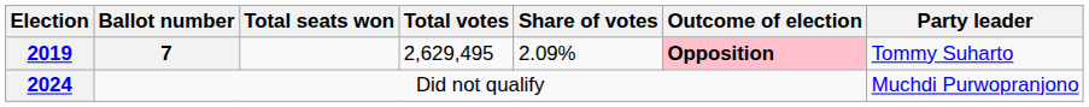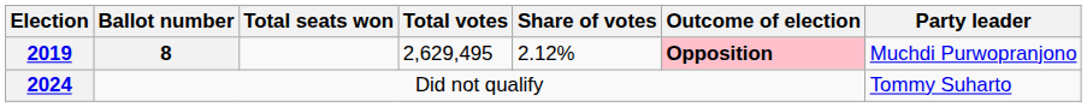 <table class="wikitable">
 <tr>
 <th>Election</th>
 <th>Ballot number</th>
 <th>Total seats won</th>
 <th>Total votes</th>
 <th>Share of votes</th>
 <th>Outcome of election</th>
 <th>Party leader</th>
 </tr>
 <tr>
 <th><a href='#'>2019</a></th>
-<th>7</th>
+<th>8</th>
 <td></td>
 <td>2,629,495</td>
-<td>2.09%</td>
+<td>2.12%</td>
 <td style="background: pink;"><strong>Opposition</strong></td>
-<td><a href='#'>Tommy Suharto</a></td>
+<td><a href='#'>Muchdi Purwopranjono</a></td>
 </tr>
 <tr>
 <th><a href='#'>2024</a></th>
 <td colspan=5 align=center>Did not qualify</td>
-<td><a href='#'>Muchdi Purwopranjono</a></td>
+<td><a href='#'>Tommy Suharto</a></td>
 </tr>
 </table>
